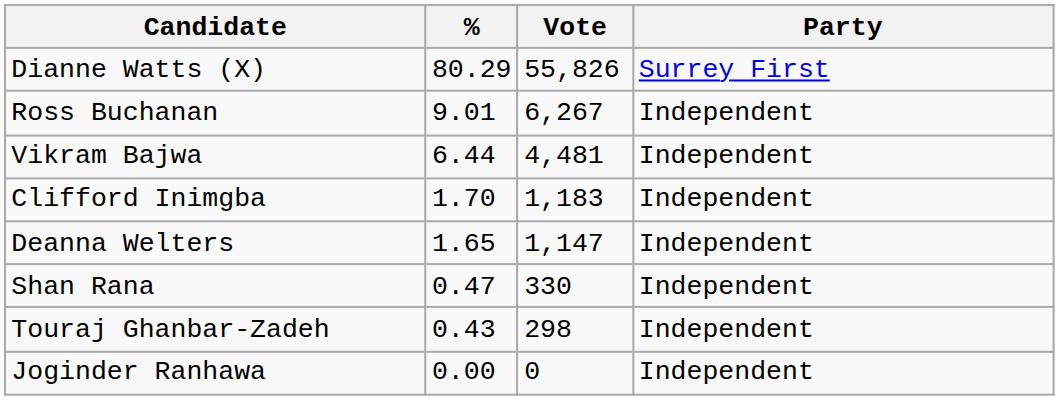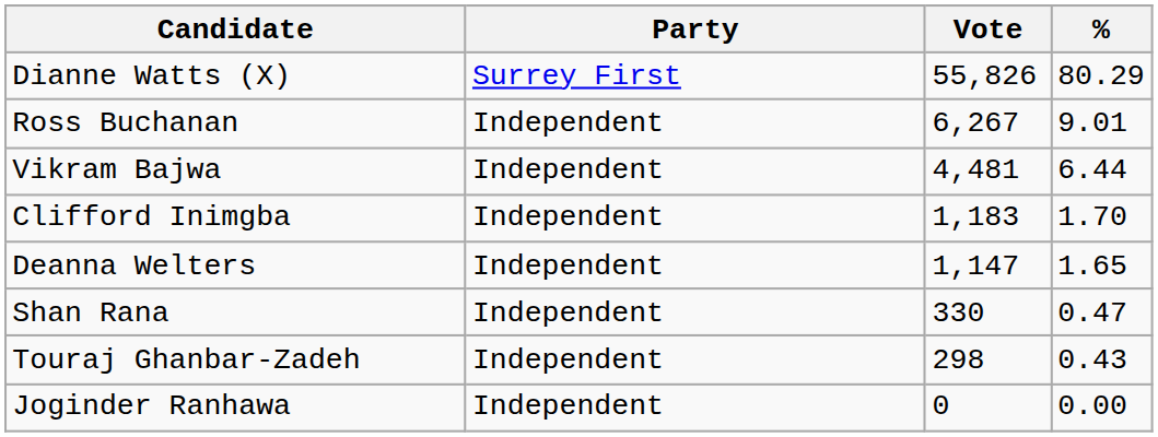 <table class="wikitable">
 <tr>
 <th bgcolor="#DDDDFF" width="200px">Candidate</th>
+<th bgcolor="#DDDDFF" width="200px">Party</th>
+<th bgcolor="#DDDDFF" width="50px">Vote</th>
 <th bgcolor="#DDDDFF" width="30px">%</th>
-<th bgcolor="#DDDDFF" width="50px">Vote</th>
-<th bgcolor="#DDDDFF" width="200px">Party</th>
 </tr>
 <tr>
 <td>Dianne Watts (X)</td>
+<td><a href='#'>Surrey First</a></td>
+<td>55,826</td>
 <td>80.29</td>
-<td>55,826</td>
-<td><a href='#'>Surrey First</a></td>
 </tr>
 <tr>
 <td>Ross Buchanan</td>
+<td>Independent</td>
+<td>6,267</td>
 <td>9.01</td>
-<td>6,267</td>
-<td>Independent</td>
 </tr>
 <tr>
 <td>Vikram Bajwa</td>
+<td>Independent</td>
+<td>4,481</td>
 <td>6.44</td>
-<td>4,481</td>
-<td>Independent</td>
 </tr>
 <tr>
 <td>Clifford Inimgba</td>
+<td>Independent</td>
+<td>1,183</td>
 <td>1.70</td>
-<td>1,183</td>
-<td>Independent</td>
 </tr>
 <tr>
 <td>Deanna Welters</td>
+<td>Independent</td>
+<td>1,147</td>
 <td>1.65</td>
-<td>1,147</td>
-<td>Independent</td>
 </tr>
 <tr>
 <td>Shan Rana</td>
+<td>Independent</td>
+<td>330</td>
 <td>0.47</td>
-<td>330</td>
-<td>Independent</td>
 </tr>
 <tr>
 <td>Touraj Ghanbar-Zadeh</td>
+<td>Independent</td>
+<td>298</td>
 <td>0.43</td>
-<td>298</td>
-<td>Independent</td>
 </tr>
 <tr>
 <td>Joginder Ranhawa</td>
+<td>Independent</td>
+<td>0</td>
 <td>0.00</td>
-<td>0</td>
-<td>Independent</td>
 </tr>
 </table>
